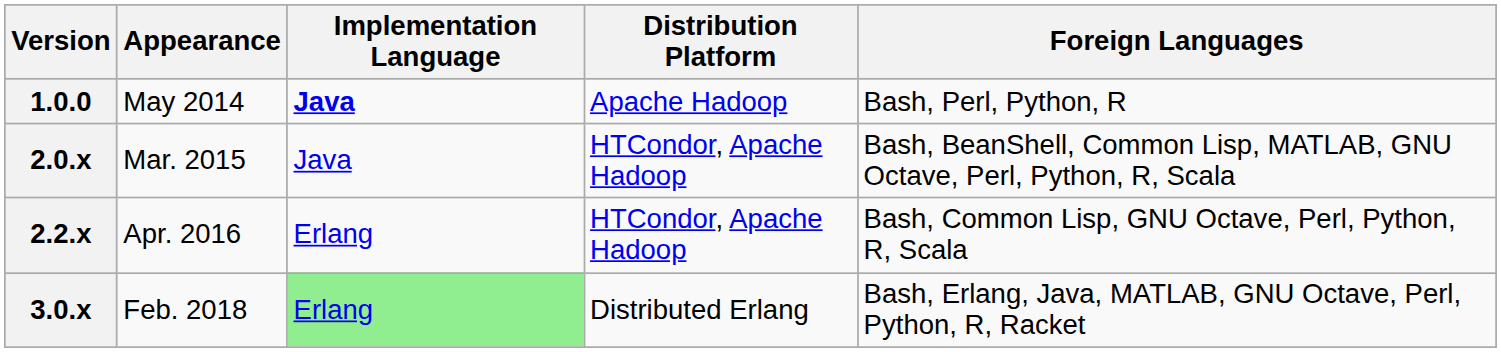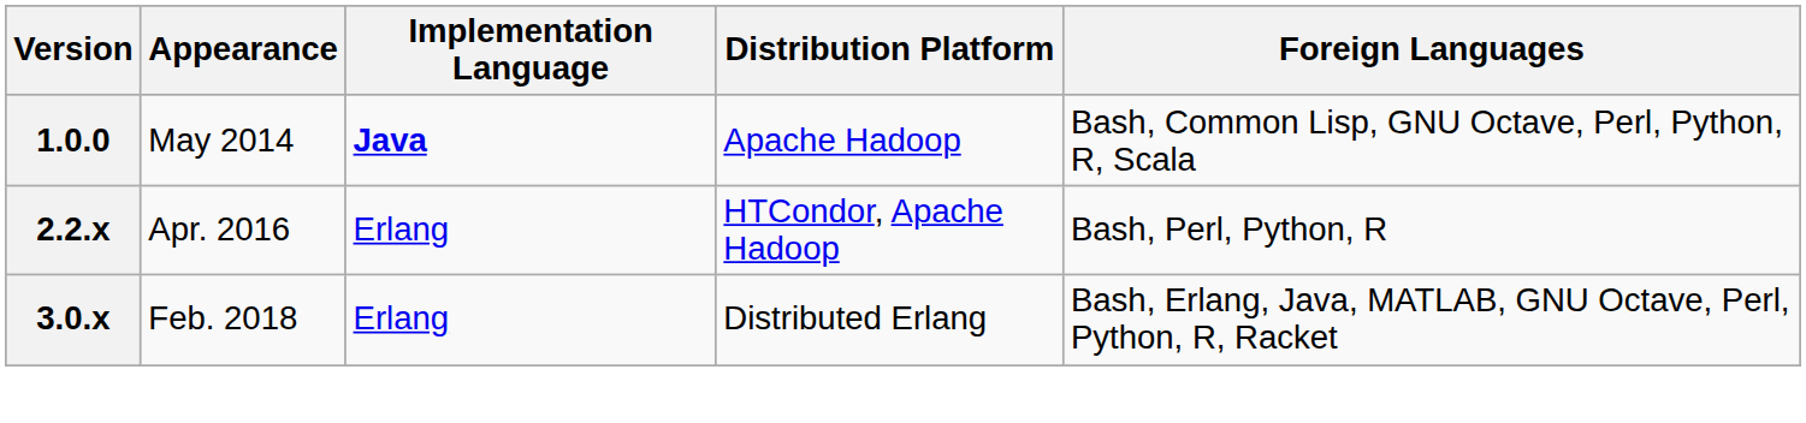 <table class="wikitable">
 <tr>
 <th>Version</th>
 <th>Appearance</th>
 <th>Implementation Language</th>
 <th>Distribution Platform</th>
 <th>Foreign Languages</th>
 </tr>
 <tr>
 <th>1.0.0</th>
 <td>May 2014</td>
 <td><strong><a href='#'>Java</a></strong></td>
 <td><a href='#'>Apache Hadoop</a></td>
-<td>Bash, Perl, Python, R</td>
-</tr>
-<tr>
-<th>2.0.x</th>
-<td>Mar. 2015</td>
-<td><a href='#'>Java</a></td>
-<td><a href='#'>HTCondor</a>, <a href='#'>Apache Hadoop</a></td>
-<td>Bash, BeanShell, Common Lisp, MATLAB, GNU Octave, Perl, Python, R, Scala</td>
+<td>Bash, Common Lisp, GNU Octave, Perl, Python, R, Scala</td>
 </tr>
 <tr>
 <th>2.2.x</th>
 <td>Apr. 2016</td>
 <td><a href='#'>Erlang</a></td>
 <td><a href='#'>HTCondor</a>, <a href='#'>Apache Hadoop</a></td>
-<td>Bash, Common Lisp, GNU Octave, Perl, Python, R, Scala</td>
+<td>Bash, Perl, Python, R</td>
 </tr>
 <tr>
 <th>3.0.x</th>
 <td>Feb. 2018</td>
-<td style="background: lightgreen;"><a href='#'>Erlang</a></td>
+<td><a href='#'>Erlang</a></td>
 <td>Distributed Erlang</td>
 <td>Bash, Erlang, Java, MATLAB, GNU Octave, Perl, Python, R, Racket</td>
 </tr>
 </table>
